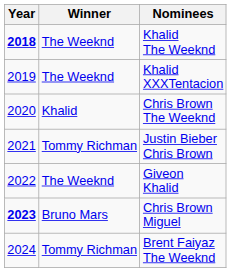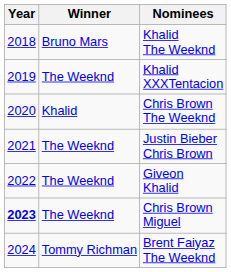 <table class="wikitable">
 <tr>
 <th>Year</th>
 <th>Winner</th>
 <th>Nominees</th>
 </tr>
 <tr>
-<td><strong><a href='#'>2018</a></strong></td>
-<td><a href='#'>The Weeknd</a></td>
+<td><a href='#'>2018</a></td>
+<td><a href='#'>Bruno Mars</a></td>
 <td><a href='#'>Khalid</a><br><a href='#'>The Weeknd</a></td>
 </tr>
 <tr>
 <td><a href='#'>2019</a></td>
 <td><a href='#'>The Weeknd</a></td>
 <td><a href='#'>Khalid</a><br><a href='#'>XXXTentacion</a></td>
 </tr>
 <tr>
 <td><a href='#'>2020</a></td>
 <td><a href='#'>Khalid</a></td>
 <td><a href='#'>Chris Brown</a><br><a href='#'>The Weeknd</a></td>
 </tr>
 <tr>
 <td><a href='#'>2021</a></td>
-<td><a href='#'>Tommy Richman</a></td>
+<td><a href='#'>The Weeknd</a></td>
 <td><a href='#'>Justin Bieber</a><br><a href='#'>Chris Brown</a></td>
 </tr>
 <tr>
 <td><a href='#'>2022</a></td>
 <td><a href='#'>The Weeknd</a></td>
 <td><a href='#'>Giveon</a><br><a href='#'>Khalid</a></td>
 </tr>
 <tr>
 <td><strong><a href='#'>2023</a></strong></td>
-<td><a href='#'>Bruno Mars</a></td>
+<td><a href='#'>The Weeknd</a></td>
 <td><a href='#'>Chris Brown</a><br><a href='#'>Miguel</a></td>
 </tr>
 <tr>
 <td><a href='#'>2024</a></td>
 <td><a href='#'>Tommy Richman</a></td>
 <td><a href='#'>Brent Faiyaz</a><br><a href='#'>The Weeknd</a></td>
 </tr>
 </table>
